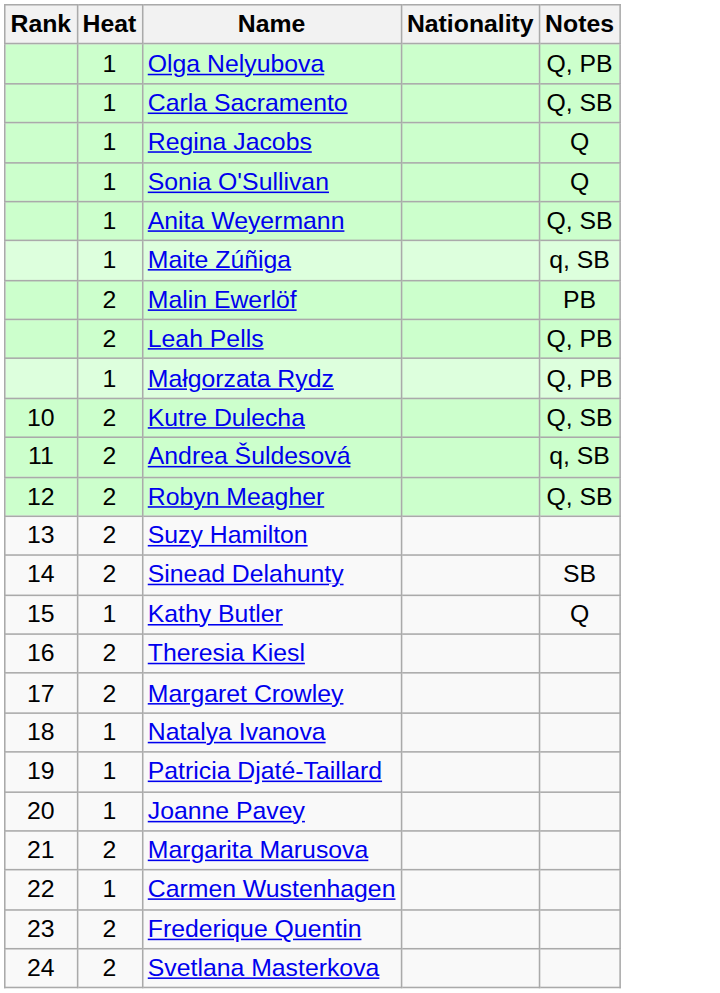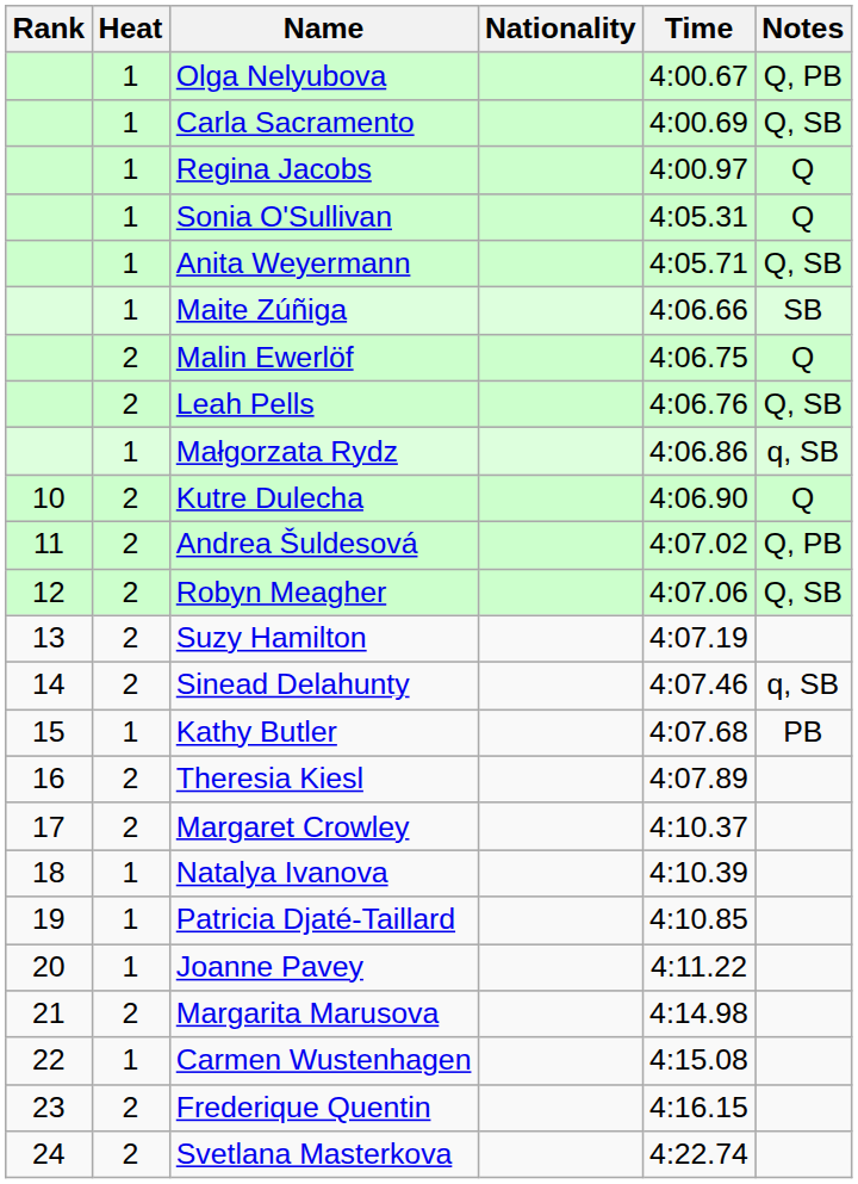 <table class="wikitable sortable" style="text-align:center">
 <tr>
 <th>Rank</th>
 <th>Heat</th>
 <th>Name</th>
 <th>Nationality</th>
+<th>Time</th>
 <th>Notes</th>
 </tr>
 <tr bgcolor=ccffcc>
 <td></td>
 <td>1</td>
 <td align=left><a href='#'>Olga Nelyubova</a></td>
 <td align=left></td>
+<td>4:00.67</td>
 <td>Q, PB</td>
 </tr>
 <tr bgcolor=ccffcc>
 <td></td>
 <td>1</td>
 <td align=left><a href='#'>Carla Sacramento</a></td>
 <td align=left></td>
+<td>4:00.69</td>
 <td>Q, SB</td>
 </tr>
 <tr bgcolor=ccffcc>
 <td></td>
 <td>1</td>
 <td align=left><a href='#'>Regina Jacobs</a></td>
 <td align=left></td>
+<td>4:00.97</td>
 <td>Q</td>
 </tr>
 <tr bgcolor=ccffcc>
 <td></td>
 <td>1</td>
 <td align=left><a href='#'>Sonia O'Sullivan</a></td>
 <td align=left></td>
+<td>4:05.31</td>
 <td>Q</td>
 </tr>
 <tr bgcolor=ccffcc>
 <td></td>
 <td>1</td>
 <td align=left><a href='#'>Anita Weyermann</a></td>
 <td align=left></td>
+<td>4:05.71</td>
 <td>Q, SB</td>
 </tr>
 <tr bgcolor=ddffdd>
 <td></td>
 <td>1</td>
 <td align=left><a href='#'>Maite Zúñiga</a></td>
 <td align=left></td>
-<td>q, SB</td>
+<td>4:06.66</td>
+<td>SB</td>
 </tr>
 <tr bgcolor=ccffcc>
 <td></td>
 <td>2</td>
 <td align=left><a href='#'>Malin Ewerlöf</a></td>
 <td align=left></td>
-<td>PB</td>
+<td>4:06.75</td>
+<td>Q</td>
 </tr>
 <tr bgcolor=ccffcc>
 <td></td>
 <td>2</td>
 <td align=left><a href='#'>Leah Pells</a></td>
 <td align=left></td>
-<td>Q, PB</td>
+<td>4:06.76</td>
+<td>Q, SB</td>
 </tr>
 <tr bgcolor=ddffdd>
 <td></td>
 <td>1</td>
 <td align=left><a href='#'>Małgorzata Rydz</a></td>
 <td align=left></td>
-<td>Q, PB</td>
+<td>4:06.86</td>
+<td>q, SB</td>
 </tr>
 <tr bgcolor=ccffcc>
 <td>10</td>
 <td>2</td>
 <td align=left><a href='#'>Kutre Dulecha</a></td>
 <td align=left></td>
-<td>Q, SB</td>
+<td>4:06.90</td>
+<td>Q</td>
 </tr>
 <tr bgcolor=ccffcc>
 <td>11</td>
 <td>2</td>
 <td align=left><a href='#'>Andrea Šuldesová</a></td>
 <td align=left></td>
-<td>q, SB</td>
+<td>4:07.02</td>
+<td>Q, PB</td>
 </tr>
 <tr bgcolor=ccffcc>
 <td>12</td>
 <td>2</td>
 <td align=left><a href='#'>Robyn Meagher</a></td>
 <td align=left></td>
+<td>4:07.06</td>
 <td>Q, SB</td>
 </tr>
 <tr>
 <td>13</td>
 <td>2</td>
 <td align=left><a href='#'>Suzy Hamilton</a></td>
 <td align=left></td>
+<td>4:07.19</td>
 <td></td>
 </tr>
 <tr>
 <td>14</td>
 <td>2</td>
 <td align=left><a href='#'>Sinead Delahunty</a></td>
 <td align=left></td>
-<td>SB</td>
+<td>4:07.46</td>
+<td>q, SB</td>
 </tr>
 <tr>
 <td>15</td>
 <td>1</td>
 <td align=left><a href='#'>Kathy Butler</a></td>
 <td align=left></td>
-<td>Q</td>
+<td>4:07.68</td>
+<td>PB</td>
 </tr>
 <tr>
 <td>16</td>
 <td>2</td>
 <td align=left><a href='#'>Theresia Kiesl</a></td>
 <td align=left></td>
+<td>4:07.89</td>
 <td></td>
 </tr>
 <tr>
 <td>17</td>
 <td>2</td>
 <td align=left><a href='#'>Margaret Crowley</a></td>
 <td align=left></td>
+<td>4:10.37</td>
 <td></td>
 </tr>
 <tr>
 <td>18</td>
 <td>1</td>
 <td align=left><a href='#'>Natalya Ivanova</a></td>
 <td align=left></td>
+<td>4:10.39</td>
 <td></td>
 </tr>
 <tr>
 <td>19</td>
 <td>1</td>
 <td align=left><a href='#'>Patricia Djaté-Taillard</a></td>
 <td align=left></td>
+<td>4:10.85</td>
 <td></td>
 </tr>
 <tr>
 <td>20</td>
 <td>1</td>
 <td align=left><a href='#'>Joanne Pavey</a></td>
 <td align=left></td>
+<td>4:11.22</td>
 <td></td>
 </tr>
 <tr>
 <td>21</td>
 <td>2</td>
 <td align=left><a href='#'>Margarita Marusova</a></td>
 <td align=left></td>
+<td>4:14.98</td>
 <td></td>
 </tr>
 <tr>
 <td>22</td>
 <td>1</td>
 <td align=left><a href='#'>Carmen Wustenhagen</a></td>
 <td align=left></td>
+<td>4:15.08</td>
 <td></td>
 </tr>
 <tr>
 <td>23</td>
 <td>2</td>
 <td align=left><a href='#'>Frederique Quentin</a></td>
 <td align=left></td>
+<td>4:16.15</td>
 <td></td>
 </tr>
 <tr>
 <td>24</td>
 <td>2</td>
 <td align=left><a href='#'>Svetlana Masterkova</a></td>
 <td align=left></td>
+<td>4:22.74</td>
 <td></td>
 </tr>
 </table>
